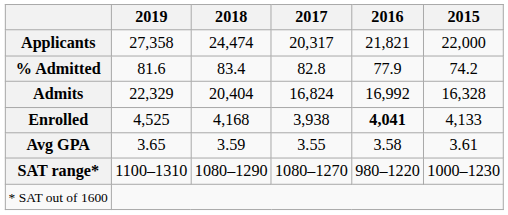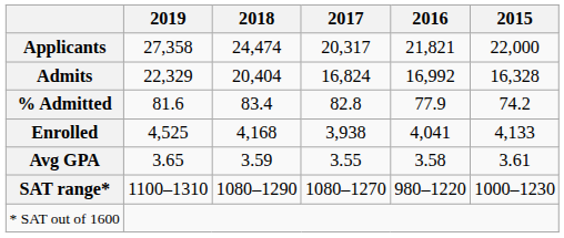 <table class="wikitable" style="float:centre; margin:10px; text-align:center; margin:auto">
 <tr>
 <th></th>
 <th>2019</th>
 <th>2018</th>
 <th>2017</th>
 <th>2016</th>
 <th>2015</th>
 </tr>
 <tr>
 <th>Applicants</th>
 <td>27,358</td>
 <td>24,474</td>
 <td>20,317</td>
 <td>21,821</td>
 <td>22,000</td>
 </tr>
 <tr>
+<th>Admits</th>
+<td>22,329</td>
+<td>20,404</td>
+<td>16,824</td>
+<td>16,992</td>
+<td>16,328</td>
+</tr>
+<tr>
 <th>% Admitted</th>
 <td>81.6</td>
 <td>83.4</td>
 <td>82.8</td>
 <td>77.9</td>
 <td>74.2</td>
 </tr>
 <tr>
-<th>Admits</th>
-<td>22,329</td>
-<td>20,404</td>
-<td>16,824</td>
-<td>16,992</td>
-<td>16,328</td>
-</tr>
-<tr>
 <th>Enrolled</th>
 <td>4,525</td>
 <td>4,168</td>
 <td>3,938</td>
-<td><strong>4,041</strong></td>
+<td>4,041</td>
 <td>4,133</td>
 </tr>
 <tr>
 <th>Avg GPA</th>
 <td>3.65</td>
 <td>3.59</td>
 <td>3.55</td>
 <td>3.58</td>
 <td>3.61</td>
 </tr>
 <tr>
 <th>SAT range*</th>
 <td>1100–1310</td>
 <td>1080–1290</td>
 <td>1080–1270</td>
 <td>980–1220</td>
 <td>1000–1230</td>
 </tr>
 <tr>
 <td><small>* SAT out of 1600</small></td>
 </tr>
 </table>
